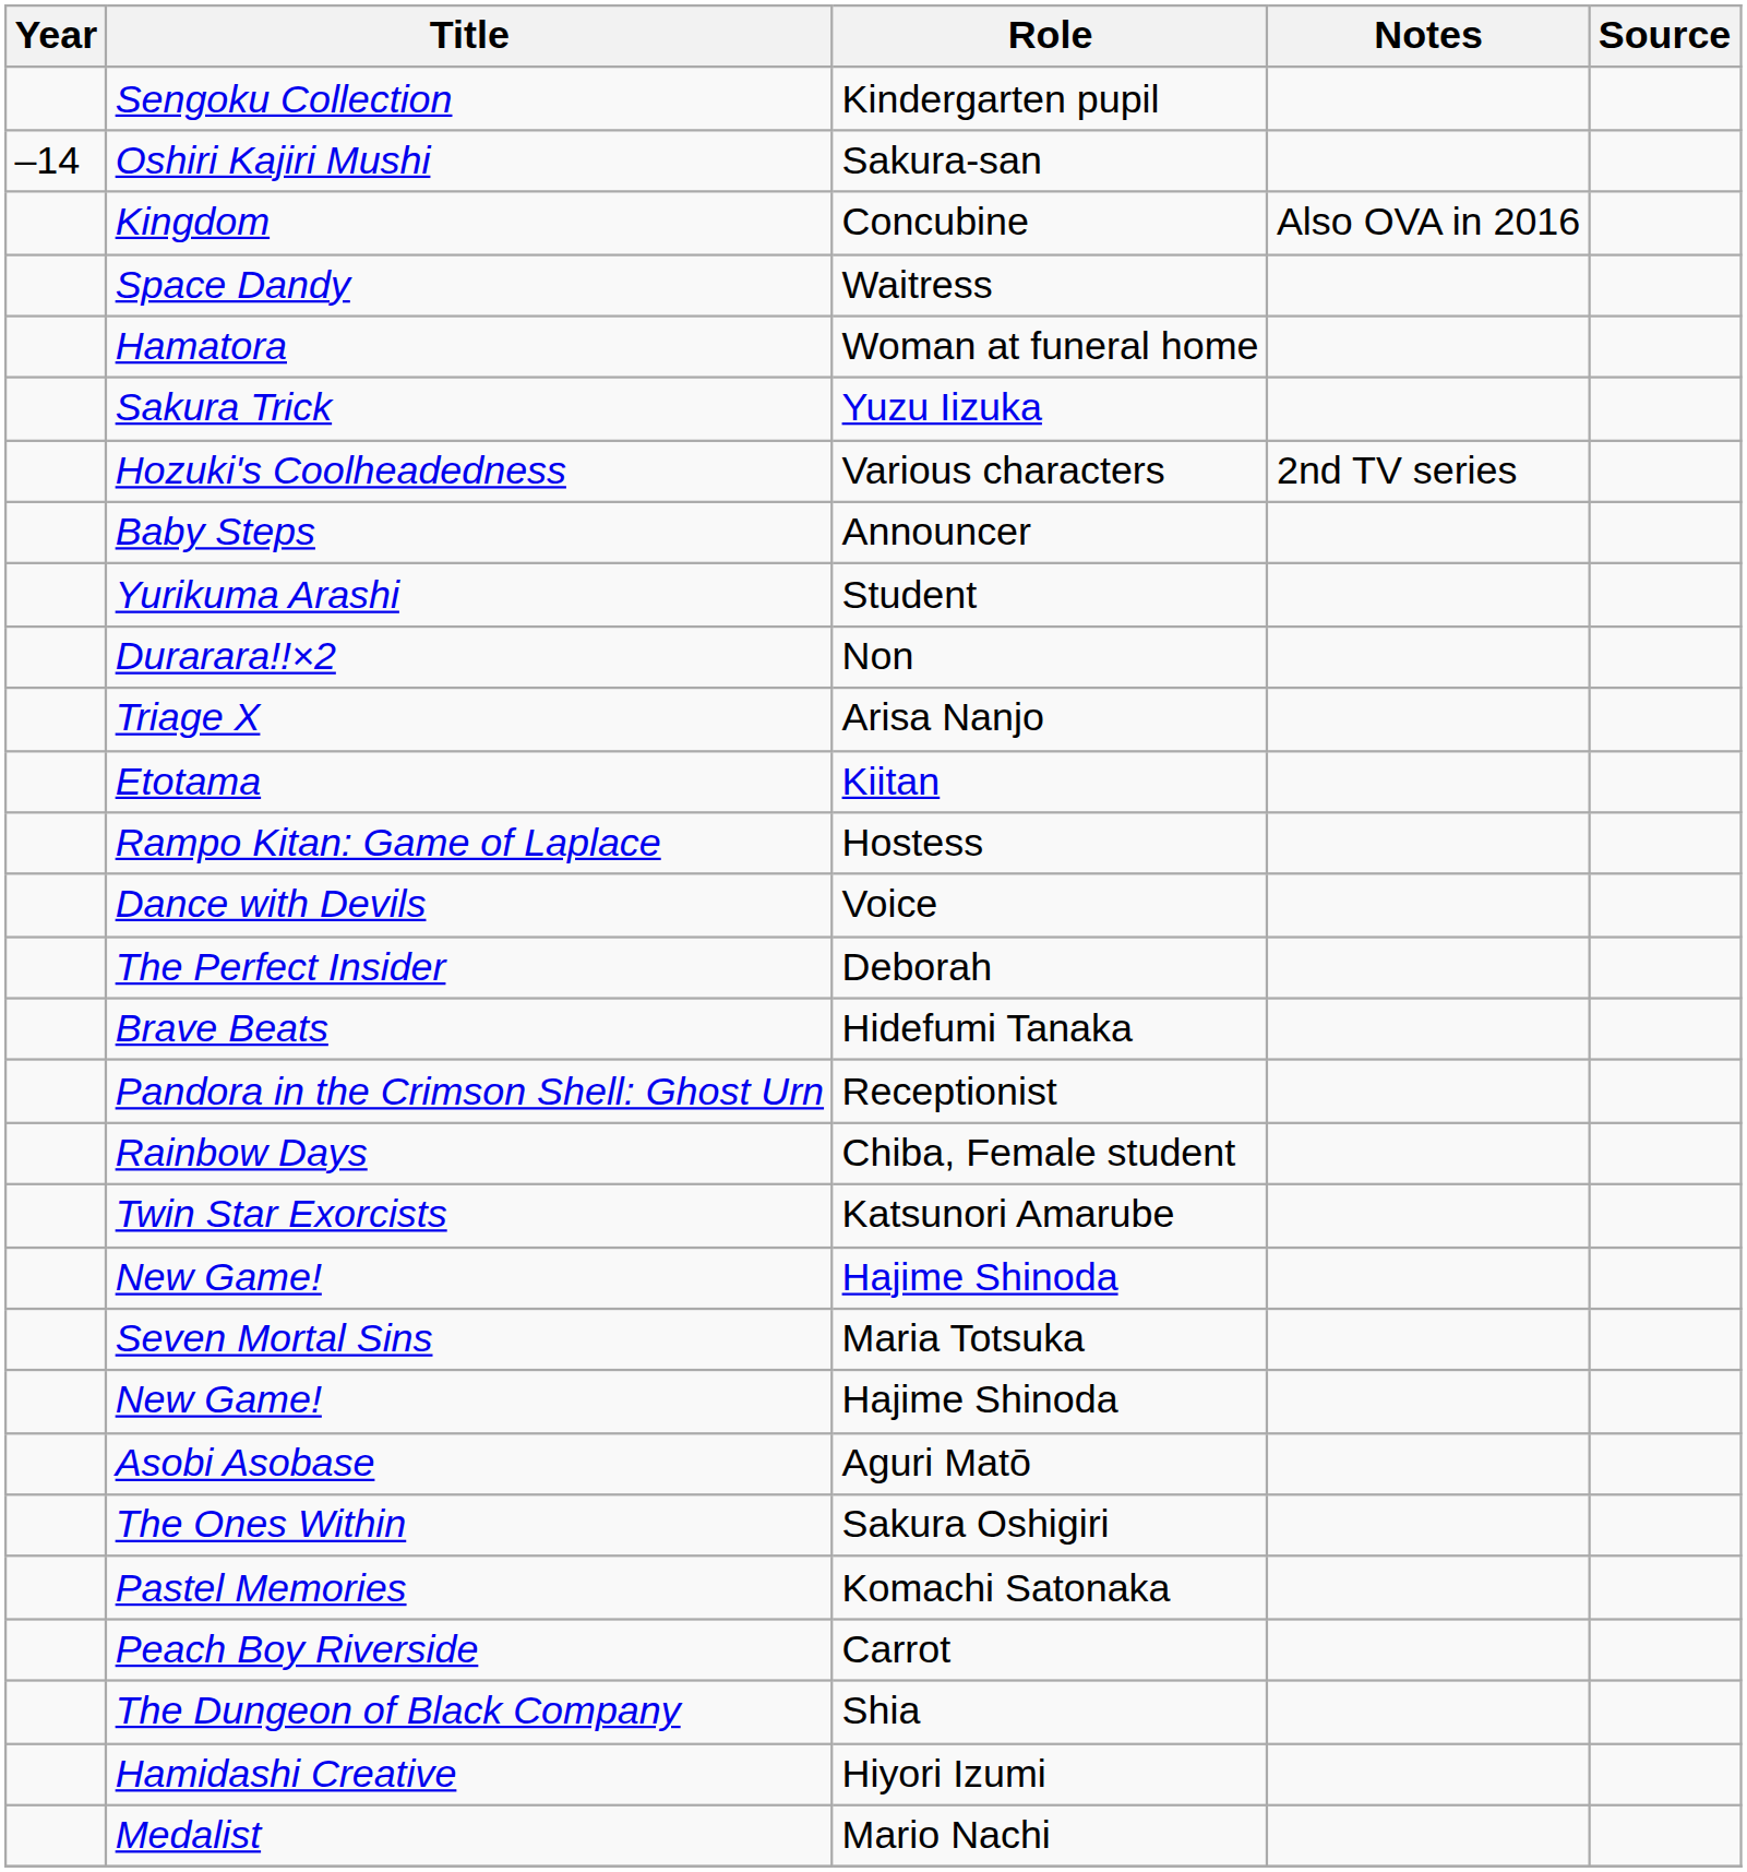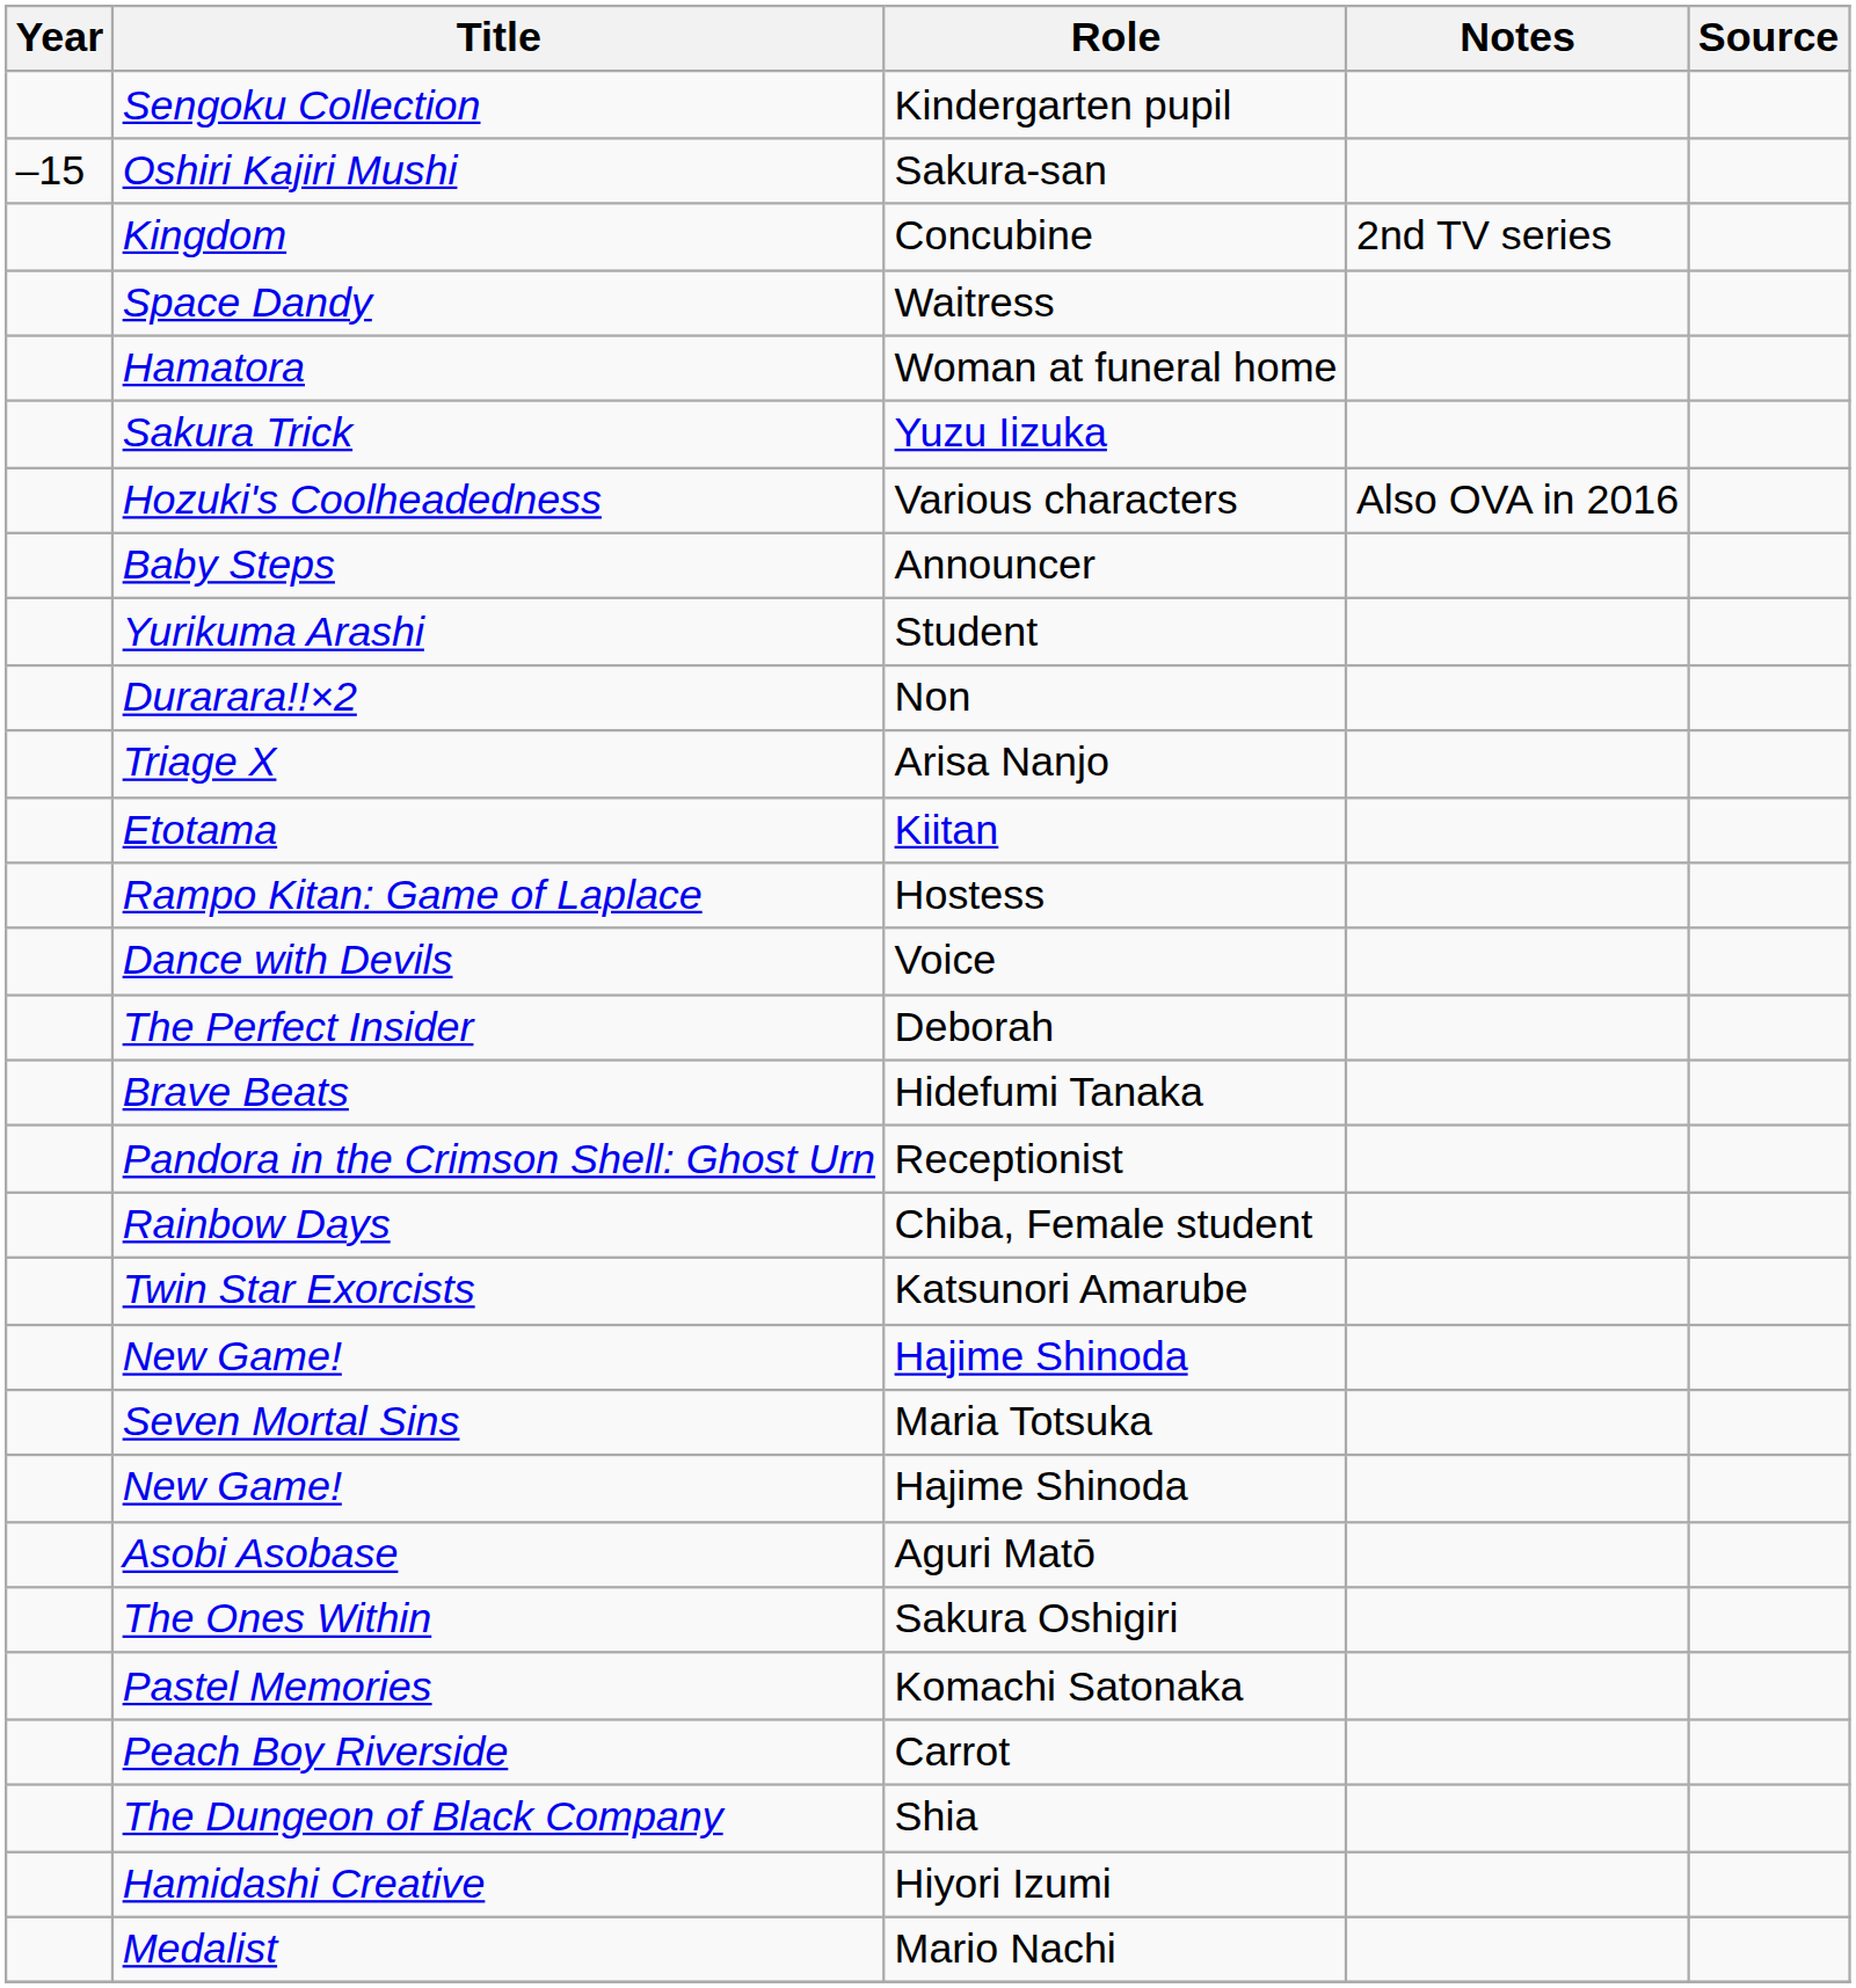 <table class="wikitable sortable plainrowheaders">
 <tr>
 <th>Year</th>
 <th>Title</th>
 <th>Role</th>
 <th class="unsortable">Notes</th>
 <th class="unsortable">Source</th>
 </tr>
 <tr>
 <td></td>
 <td><em><a href='#'>Sengoku Collection</a></em></td>
 <td>Kindergarten pupil</td>
 <td></td>
 <td></td>
 </tr>
 <tr>
-<td>–14</td>
+<td>–15</td>
 <td><em><a href='#'>Oshiri Kajiri Mushi</a></em></td>
 <td>Sakura-san</td>
 <td></td>
 <td></td>
 </tr>
 <tr>
 <td></td>
 <td><em><a href='#'>Kingdom</a></em></td>
 <td>Concubine</td>
-<td>Also OVA in 2016</td>
+<td>2nd TV series</td>
 <td></td>
 </tr>
 <tr>
 <td></td>
 <td><em><a href='#'>Space Dandy</a></em></td>
 <td>Waitress</td>
 <td></td>
 <td></td>
 </tr>
 <tr>
 <td></td>
 <td><em><a href='#'>Hamatora</a></em></td>
 <td>Woman at funeral home</td>
 <td></td>
 <td></td>
 </tr>
 <tr>
 <td></td>
 <td><em><a href='#'>Sakura Trick</a></em></td>
 <td><a href='#'>Yuzu Iizuka</a></td>
 <td></td>
 <td></td>
 </tr>
 <tr>
 <td></td>
 <td><em><a href='#'>Hozuki's Coolheadedness</a></em></td>
 <td>Various characters </td>
-<td>2nd TV series</td>
+<td>Also OVA in 2016</td>
 <td></td>
 </tr>
 <tr>
 <td></td>
 <td><em><a href='#'>Baby Steps</a></em></td>
 <td>Announcer</td>
 <td></td>
 <td></td>
 </tr>
 <tr>
 <td></td>
 <td><em><a href='#'>Yurikuma Arashi</a></em></td>
 <td>Student</td>
 <td></td>
 <td></td>
 </tr>
 <tr>
 <td></td>
 <td><em><a href='#'>Durarara!!×2</a></em></td>
 <td>Non</td>
 <td></td>
 <td></td>
 </tr>
 <tr>
 <td></td>
 <td><em><a href='#'>Triage X</a></em></td>
 <td>Arisa Nanjo</td>
 <td></td>
 <td></td>
 </tr>
 <tr>
 <td></td>
 <td><em><a href='#'>Etotama</a></em></td>
 <td><a href='#'>Kiitan</a></td>
 <td></td>
 <td></td>
 </tr>
 <tr>
 <td></td>
 <td><em><a href='#'>Rampo Kitan: Game of Laplace</a></em></td>
 <td>Hostess</td>
 <td></td>
 <td></td>
 </tr>
 <tr>
 <td></td>
 <td><em><a href='#'>Dance with Devils</a></em></td>
 <td>Voice</td>
 <td></td>
 <td></td>
 </tr>
 <tr>
 <td></td>
 <td><em><a href='#'>The Perfect Insider</a></em></td>
 <td>Deborah</td>
 <td></td>
 <td></td>
 </tr>
 <tr>
 <td></td>
 <td><em><a href='#'>Brave Beats</a></em></td>
 <td>Hidefumi Tanaka</td>
 <td></td>
 <td></td>
 </tr>
 <tr>
 <td></td>
 <td><em><a href='#'>Pandora in the Crimson Shell: Ghost Urn</a></em></td>
 <td>Receptionist</td>
 <td></td>
 <td></td>
 </tr>
 <tr>
 <td></td>
 <td><em><a href='#'>Rainbow Days</a></em></td>
 <td>Chiba, Female student</td>
 <td></td>
 <td></td>
 </tr>
 <tr>
 <td></td>
 <td><em><a href='#'>Twin Star Exorcists</a></em></td>
 <td>Katsunori Amarube</td>
 <td></td>
 <td></td>
 </tr>
 <tr>
 <td></td>
 <td><em><a href='#'>New Game!</a></em></td>
 <td><a href='#'>Hajime Shinoda</a></td>
 <td></td>
 <td></td>
 </tr>
 <tr>
 <td></td>
 <td><em><a href='#'>Seven Mortal Sins</a></em></td>
 <td>Maria Totsuka</td>
 <td></td>
 <td></td>
 </tr>
 <tr>
 <td></td>
 <td><em><a href='#'>New Game!</a></em></td>
 <td>Hajime Shinoda</td>
 <td></td>
 <td></td>
 </tr>
 <tr>
 <td></td>
 <td><em><a href='#'>Asobi Asobase</a></em></td>
 <td>Aguri Matō</td>
 <td></td>
 <td></td>
 </tr>
 <tr>
 <td></td>
 <td><em><a href='#'>The Ones Within</a></em></td>
 <td>Sakura Oshigiri</td>
 <td></td>
 <td></td>
 </tr>
 <tr>
 <td></td>
 <td><em><a href='#'>Pastel Memories</a></em></td>
 <td>Komachi Satonaka</td>
 <td></td>
 <td></td>
 </tr>
 <tr>
 <td></td>
 <td><em><a href='#'>Peach Boy Riverside</a></em></td>
 <td>Carrot</td>
 <td></td>
 <td></td>
 </tr>
 <tr>
 <td></td>
 <td><em><a href='#'>The Dungeon of Black Company</a></em></td>
 <td>Shia</td>
 <td></td>
 <td></td>
 </tr>
 <tr>
 <td></td>
 <td><em><a href='#'>Hamidashi Creative</a></em></td>
 <td>Hiyori Izumi</td>
 <td></td>
 <td></td>
 </tr>
 <tr>
 <td></td>
 <td><em><a href='#'>Medalist</a></em></td>
 <td>Mario Nachi</td>
 <td></td>
 <td></td>
 </tr>
 <tr>
 </tr>
 </table>
